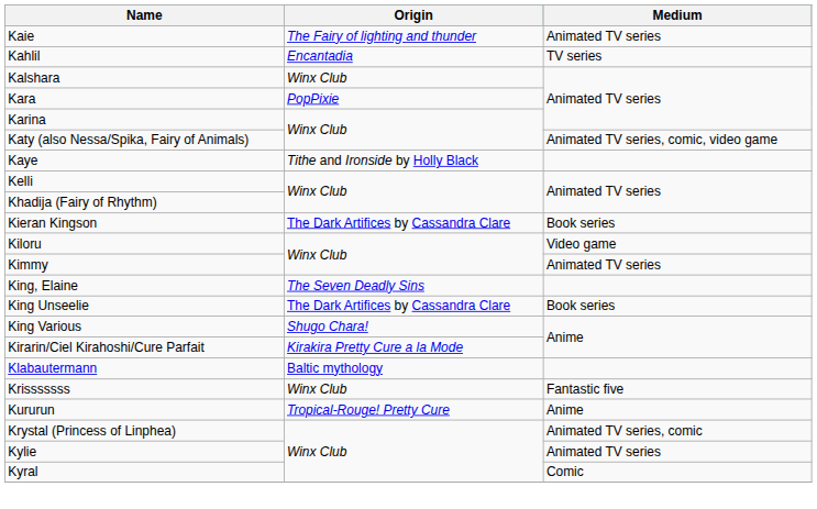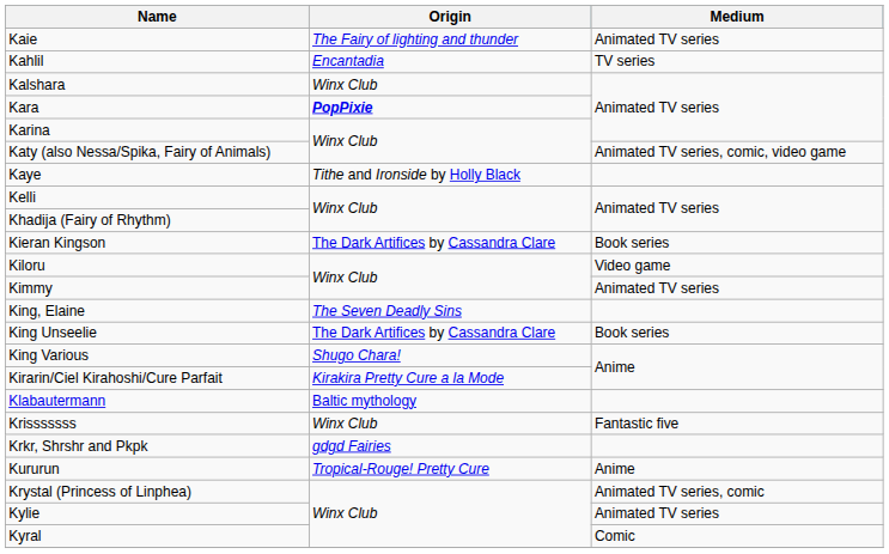 <table class="wikitable sortable" style="width:70%; font-size:90%;">
 <tr style="background:#115a6c;">
 <th>Name</th>
 <th>Origin</th>
 <th>Medium</th>
 </tr>
 <tr>
 <td>Kaie</td>
 <td><em><a href='#'>The Fairy of lighting and thunder</a></em></td>
 <td>Animated TV series</td>
 </tr>
 <tr>
 <td>Kahlil</td>
 <td><em><a href='#'>Encantadia</a></em></td>
 <td>TV series</td>
 </tr>
 <tr>
 <td>Kalshara</td>
 <td><em>Winx Club</em></td>
 <td rowspan="3">Animated TV series</td>
 </tr>
 <tr>
 <td>Kara</td>
-<td><em><a href='#'>PopPixie</a></em></td>
+<td><strong><em><a href='#'>PopPixie</a></em></strong></td>
 </tr>
 <tr>
 <td>Karina</td>
 <td rowspan="2"><em>Winx Club</em></td>
 </tr>
 <tr>
 <td>Katy (also Nessa/Spika, Fairy of Animals)</td>
 <td>Animated TV series, comic, video game</td>
 </tr>
 <tr>
 <td>Kaye</td>
 <td><em>Tithe</em> and <em>Ironside</em> by <a href='#'>Holly Black</a></td>
 <td></td>
 </tr>
 <tr>
 <td>Kelli</td>
 <td rowspan="2"><em>Winx Club</em></td>
 <td rowspan="2">Animated TV series</td>
 </tr>
 <tr>
 <td>Khadija (Fairy of Rhythm)</td>
 </tr>
 <tr>
 <td>Kieran Kingson</td>
 <td><a href='#'>The Dark Artifices</a> by <a href='#'>Cassandra Clare</a></td>
 <td>Book series</td>
 </tr>
 <tr>
 <td>Kiloru</td>
 <td rowspan="2"><em>Winx Club</em></td>
 <td>Video game</td>
 </tr>
 <tr>
 <td>Kimmy</td>
 <td>Animated TV series</td>
 </tr>
 <tr>
 <td>King, Elaine</td>
 <td><em><a href='#'>The Seven Deadly Sins</a></em></td>
 <td></td>
 </tr>
 <tr>
 <td>King Unseelie</td>
 <td><a href='#'>The Dark Artifices</a> by <a href='#'>Cassandra Clare</a></td>
 <td>Book series</td>
 </tr>
 <tr>
 <td>King Various</td>
 <td><em><a href='#'>Shugo Chara!</a></em></td>
 <td rowspan="2">Anime</td>
 </tr>
 <tr>
 <td>Kirarin/Ciel Kirahoshi/Cure Parfait</td>
 <td><em><a href='#'>Kirakira Pretty Cure a la Mode</a> </em></td>
 </tr>
 <tr>
 <td><a href='#'>Klabautermann</a></td>
 <td><a href='#'>Baltic mythology</a></td>
 <td></td>
 </tr>
 <tr>
 <td>Krisssssss</td>
 <td><em>Winx Club</em></td>
 <td>Fantastic five</td>
 </tr>
 <tr>
+<td>Krkr, Shrshr and Pkpk</td>
+<td><em><a href='#'>gdgd Fairies</a></em></td>
+<td></td>
+</tr>
+<tr>
 <td>Kururun</td>
 <td><em><a href='#'>Tropical-Rouge! Pretty Cure</a></em></td>
 <td>Anime</td>
 </tr>
 <tr>
 <td>Krystal (Princess of Linphea)</td>
 <td rowspan="3"><em>Winx Club</em></td>
 <td>Animated TV series, comic</td>
 </tr>
 <tr>
 <td>Kylie</td>
 <td>Animated TV series</td>
 </tr>
 <tr>
 <td>Kyral</td>
 <td>Comic</td>
 </tr>
 <tr>
 </tr>
 </table>
